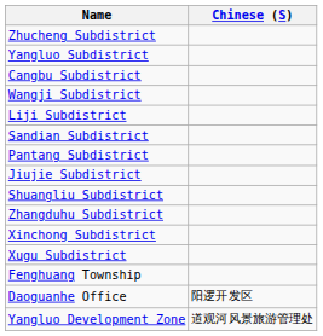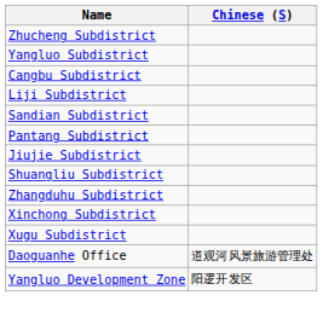 <table class="wikitable">
 <tr>
 <th>Name</th>
 <th><a href='#'>Chinese</a> (<a href='#'>S</a>)</th>
 </tr>
 <tr>
 <td><a href='#'>Zhucheng Subdistrict</a></td>
 <td></td>
 </tr>
 <tr>
 <td><a href='#'>Yangluo Subdistrict</a></td>
 <td></td>
 </tr>
 <tr>
 <td><a href='#'>Cangbu Subdistrict</a></td>
-<td></td>
-</tr>
-<tr>
-<td><a href='#'>Wangji Subdistrict</a></td>
 <td></td>
 </tr>
 <tr>
 <td><a href='#'>Liji Subdistrict</a></td>
 <td></td>
 </tr>
 <tr>
 <td><a href='#'>Sandian Subdistrict</a></td>
 <td></td>
 </tr>
 <tr>
 <td><a href='#'>Pantang Subdistrict</a></td>
 <td></td>
 </tr>
 <tr>
 <td><a href='#'>Jiujie Subdistrict</a></td>
 <td></td>
 </tr>
 <tr>
 <td><a href='#'>Shuangliu Subdistrict</a></td>
 <td></td>
 </tr>
 <tr>
 <td><a href='#'>Zhangduhu Subdistrict</a></td>
 <td></td>
 </tr>
 <tr>
 <td><a href='#'>Xinchong Subdistrict</a></td>
 <td></td>
 </tr>
 <tr>
 <td><a href='#'>Xugu Subdistrict</a></td>
 <td></td>
 </tr>
 <tr>
-<td><a href='#'>Fenghuang</a> Township</td>
-<td></td>
-</tr>
-<tr>
 <td><a href='#'>Daoguanhe</a> Office</td>
-<td>阳逻开发区</td>
+<td>道观河风景旅游管理处</td>
 </tr>
 <tr>
 <td><a href='#'>Yangluo Development Zone</a></td>
-<td>道观河风景旅游管理处</td>
+<td>阳逻开发区</td>
 </tr>
 </table>
